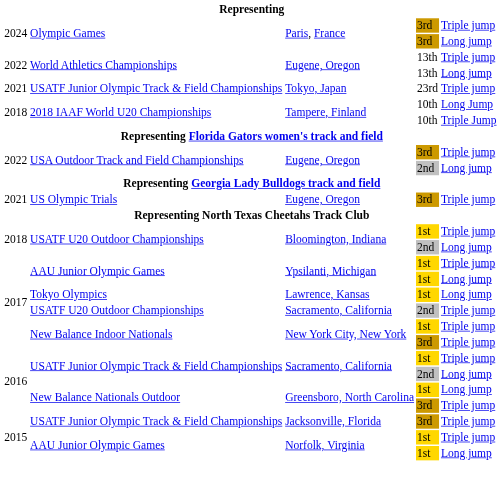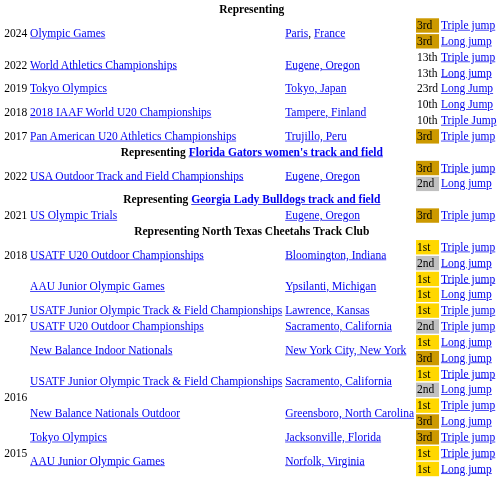 <table>
 <tr>
 <th colspan=6>Representing </th>
 </tr>
 <tr>
 <td rowspan=2>2024</td>
 <td rowspan=2><a href='#'>Olympic Games</a></td>
 <td rowspan=2><a href='#'>Paris</a>, <a href='#'>France</a></td>
 <td bgcolor=cc9900>3rd</td>
 <td><a href='#'>Triple jump</a></td>
 <td></td>
 </tr>
 <tr>
 <td bgcolor=cc9900>3rd</td>
 <td><a href='#'>Long jump</a></td>
 <td></td>
 </tr>
 <tr>
 <td rowspan=2>2022</td>
 <td rowspan=2><a href='#'>World Athletics Championships</a></td>
 <td rowspan=2><a href='#'>Eugene, Oregon</a></td>
 <td>13th</td>
 <td><a href='#'>Triple jump</a></td>
 <td></td>
 </tr>
 <tr>
 <td>13th</td>
 <td><a href='#'>Long jump</a></td>
 <td></td>
 </tr>
 <tr>
-<td rowspan=1>2021</td>
-<td><a href='#'>USATF Junior Olympic Track & Field Championships</a></td>
+<td rowspan=1>2019</td>
+<td><a href='#'>Tokyo Olympics</a></td>
 <td><a href='#'>Tokyo, Japan</a></td>
 <td>23rd</td>
-<td><a href='#'>Triple jump</a></td>
+<td><a href='#'>Long Jump</a></td>
 <td></td>
 </tr>
 <tr>
 <td rowspan=2>2018</td>
 <td rowspan=2><a href='#'>2018 IAAF World U20 Championships</a></td>
 <td rowspan=2><a href='#'>Tampere, Finland</a></td>
 <td>10th</td>
 <td><a href='#'>Long Jump</a></td>
 <td></td>
 </tr>
 <tr>
 <td>10th</td>
 <td><a href='#'>Triple Jump</a></td>
+<td></td>
+</tr>
+<tr>
+<td>2017</td>
+<td><a href='#'>Pan American U20 Athletics Championships</a></td>
+<td><a href='#'>Trujillo, Peru</a></td>
+<td bgcolor=cc9900>3rd</td>
+<td><a href='#'>Triple jump</a></td>
 <td></td>
 </tr>
 <tr>
 <th colspan=6>Representing <a href='#'>Florida Gators women's track and field</a></th>
 </tr>
 <tr>
 <td rowspan=2>2022</td>
 <td rowspan=2><a href='#'>USA Outdoor Track and Field Championships</a></td>
 <td rowspan=2><a href='#'>Eugene, Oregon</a></td>
 <td bgcolor=cc9900>3rd</td>
 <td><a href='#'>Triple jump</a></td>
 <td></td>
 </tr>
 <tr>
 <td bgcolor=silver>2nd</td>
 <td><a href='#'>Long jump</a></td>
 <td></td>
 </tr>
 <tr>
 <th colspan=6>Representing <a href='#'>Georgia Lady Bulldogs track and field</a></th>
 </tr>
 <tr>
 <td rowspan=1>2021</td>
 <td rowspan=1><a href='#'>US Olympic Trials</a></td>
 <td rowspan=1><a href='#'>Eugene, Oregon</a></td>
 <td bgcolor=cc9900>3rd</td>
 <td><a href='#'>Triple jump</a></td>
 <td><a href='#'></a></td>
 </tr>
 <tr>
 <th colspan=6>Representing North Texas Cheetahs Track Club</th>
 </tr>
 <tr>
 <td rowspan=2>2018</td>
 <td rowspan=2><a href='#'>USATF U20 Outdoor Championships</a></td>
 <td rowspan=2><a href='#'>Bloomington, Indiana</a></td>
 <td bgcolor=gold>1st</td>
 <td><a href='#'>Triple jump</a></td>
 <td></td>
 </tr>
 <tr>
 <td bgcolor=silver>2nd</td>
 <td><a href='#'>Long jump</a></td>
 <td></td>
 </tr>
 <tr>
 <td rowspan=6>2017</td>
 <td rowspan=2><a href='#'>AAU Junior Olympic Games</a></td>
 <td rowspan=2><a href='#'>Ypsilanti, Michigan</a></td>
 <td bgcolor=gold>1st</td>
 <td><a href='#'>Triple jump</a></td>
 <td></td>
 </tr>
 <tr>
 <td bgcolor=gold>1st</td>
 <td><a href='#'>Long jump</a></td>
 <td></td>
 </tr>
 <tr>
-<td><a href='#'>Tokyo Olympics</a></td>
+<td><a href='#'>USATF Junior Olympic Track & Field Championships</a></td>
 <td rowspan=1><a href='#'>Lawrence, Kansas</a></td>
 <td bgcolor=gold>1st</td>
-<td><a href='#'>Long jump</a></td>
+<td><a href='#'>Triple jump</a></td>
 <td></td>
 </tr>
 <tr>
 <td rowspan=1><a href='#'>USATF U20 Outdoor Championships</a></td>
 <td rowspan=1><a href='#'>Sacramento, California</a></td>
 <td bgcolor=silver>2nd</td>
 <td><a href='#'>Triple jump</a></td>
 <td></td>
 </tr>
 <tr>
 <td rowspan=2><a href='#'>New Balance Indoor Nationals</a></td>
 <td rowspan=2><a href='#'>New York City, New York</a></td>
 <td bgcolor=gold>1st</td>
-<td><a href='#'>Triple jump</a></td>
+<td><a href='#'>Long jump</a></td>
 <td></td>
 </tr>
 <tr>
 <td bgcolor=cc9900>3rd</td>
-<td><a href='#'>Triple jump</a></td>
+<td><a href='#'>Long jump</a></td>
 <td></td>
 </tr>
 <tr>
 <td rowspan=4>2016</td>
 <td rowspan=2><a href='#'>USATF Junior Olympic Track & Field Championships</a></td>
 <td rowspan=2><a href='#'>Sacramento, California</a></td>
 <td bgcolor=gold>1st</td>
 <td><a href='#'>Triple jump</a></td>
 <td></td>
 </tr>
 <tr>
 <td bgcolor=silver>2nd</td>
 <td><a href='#'>Long jump</a></td>
 <td></td>
 </tr>
 <tr>
 <td rowspan=2><a href='#'>New Balance Nationals Outdoor</a></td>
 <td rowspan=2><a href='#'>Greensboro, North Carolina</a></td>
 <td bgcolor=gold>1st</td>
+<td><a href='#'>Triple jump</a></td>
+<td></td>
+</tr>
+<tr>
+<td bgcolor=cc9900>3rd</td>
 <td><a href='#'>Long jump</a></td>
 <td></td>
 </tr>
 <tr>
-<td bgcolor=cc9900>3rd</td>
-<td><a href='#'>Triple jump</a></td>
-<td></td>
-</tr>
-<tr>
 <td rowspan=3>2015</td>
-<td rowspan=1><a href='#'>USATF Junior Olympic Track & Field Championships</a></td>
+<td><a href='#'>Tokyo Olympics</a></td>
 <td rowspan=1><a href='#'>Jacksonville, Florida</a></td>
 <td bgcolor=cc9900>3rd</td>
 <td><a href='#'>Triple jump</a></td>
 <td></td>
 </tr>
 <tr>
 <td rowspan=2><a href='#'>AAU Junior Olympic Games</a></td>
 <td rowspan=2><a href='#'>Norfolk, Virginia</a></td>
 <td bgcolor=gold>1st</td>
 <td><a href='#'>Triple jump</a></td>
 <td></td>
 </tr>
 <tr>
 <td bgcolor=gold>1st</td>
 <td><a href='#'>Long jump</a></td>
 <td></td>
 </tr>
 </table>
